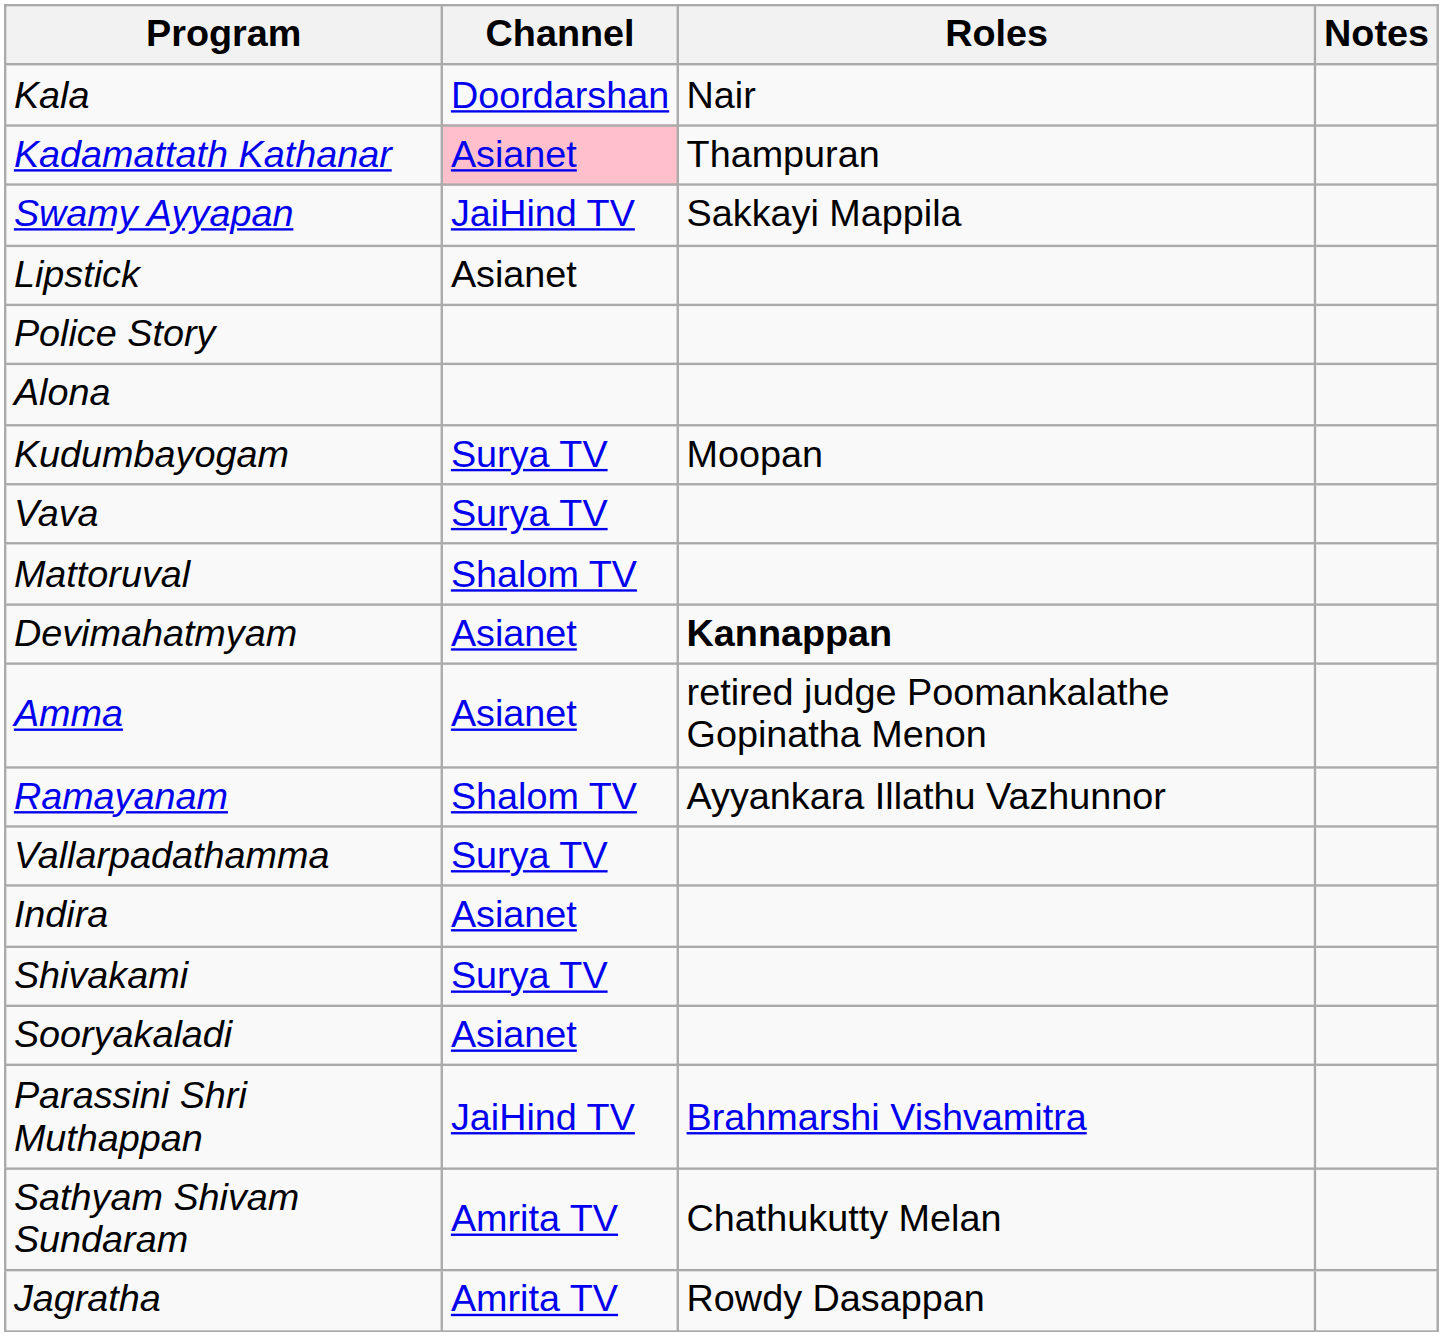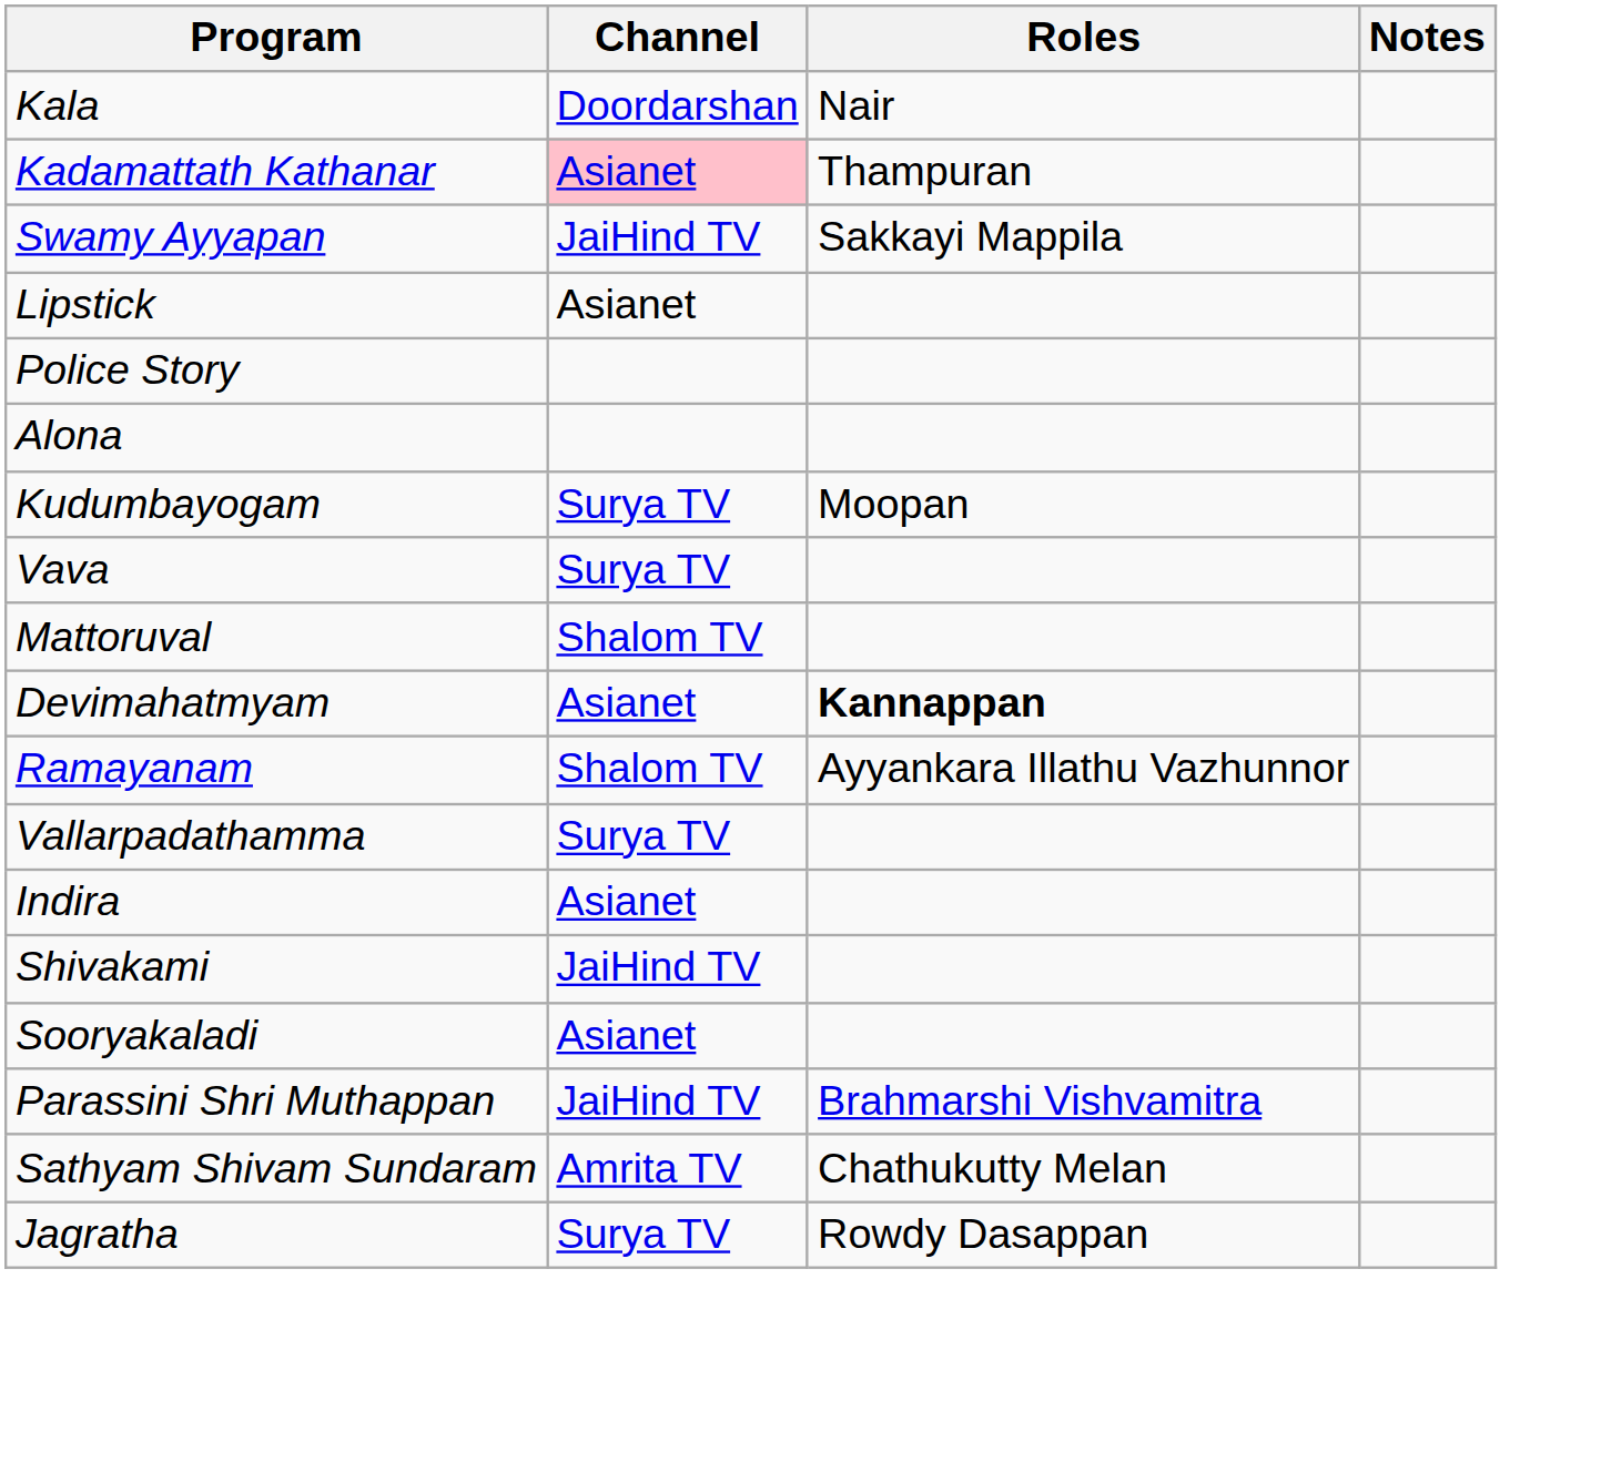 <table class="wikitable sortable">
 <tr>
 <th>Program</th>
 <th>Channel</th>
 <th>Roles</th>
 <th>Notes</th>
 </tr>
 <tr>
 <td><em>Kala</em></td>
 <td><a href='#'>Doordarshan</a></td>
 <td>Nair</td>
 <td></td>
 </tr>
 <tr>
 <td><em><a href='#'>Kadamattath Kathanar</a></em></td>
 <td style="background: pink;"><a href='#'>Asianet</a></td>
 <td>Thampuran</td>
 <td></td>
 </tr>
 <tr>
 <td><em><a href='#'>Swamy Ayyapan</a></em></td>
 <td><a href='#'>JaiHind TV</a></td>
 <td>Sakkayi Mappila</td>
 <td></td>
 </tr>
 <tr>
 <td><em>Lipstick</em></td>
 <td>Asianet</td>
 <td></td>
 <td></td>
 </tr>
 <tr>
 <td><em>Police Story</em></td>
 <td></td>
 <td></td>
 <td></td>
 </tr>
 <tr>
 <td><em>Alona</em></td>
 <td></td>
 <td></td>
 <td></td>
 </tr>
 <tr>
 <td><em>Kudumbayogam</em></td>
 <td><a href='#'>Surya TV</a></td>
 <td>Moopan</td>
 <td></td>
 </tr>
 <tr>
 <td><em>Vava</em></td>
 <td><a href='#'>Surya TV</a></td>
 <td></td>
 <td></td>
 </tr>
 <tr>
 <td><em>Mattoruval</em></td>
 <td><a href='#'>Shalom TV</a></td>
 <td></td>
 <td></td>
 </tr>
 <tr>
 <td><em>Devimahatmyam</em></td>
 <td><a href='#'>Asianet</a></td>
 <td><strong>Kannappan</strong></td>
 <td></td>
 </tr>
 <tr>
-<td><em><a href='#'>Amma</a></em></td>
-<td><a href='#'>Asianet</a></td>
-<td>retired judge Poomankalathe Gopinatha Menon</td>
-<td></td>
-</tr>
-<tr>
 <td><em><a href='#'>Ramayanam</a></em></td>
 <td><a href='#'>Shalom TV</a></td>
 <td>Ayyankara Illathu Vazhunnor</td>
 <td></td>
 </tr>
 <tr>
 <td><em>Vallarpadathamma</em></td>
 <td><a href='#'>Surya TV</a></td>
 <td></td>
 <td></td>
 </tr>
 <tr>
 <td><em>Indira</em></td>
 <td><a href='#'>Asianet</a></td>
 <td></td>
 <td></td>
 </tr>
 <tr>
 <td><em>Shivakami</em></td>
-<td><a href='#'>Surya TV</a></td>
+<td><a href='#'>JaiHind TV</a></td>
 <td></td>
 <td></td>
 </tr>
 <tr>
 <td><em>Sooryakaladi</em></td>
 <td><a href='#'>Asianet</a></td>
 <td></td>
 <td></td>
 </tr>
 <tr>
 <td><em>Parassini Shri Muthappan</em></td>
 <td><a href='#'>JaiHind TV</a></td>
 <td><a href='#'>Brahmarshi Vishvamitra</a></td>
 <td></td>
 </tr>
 <tr>
 <td><em>Sathyam Shivam Sundaram</em></td>
 <td><a href='#'>Amrita TV</a></td>
 <td>Chathukutty Melan</td>
 <td></td>
 </tr>
 <tr>
 <td><em>Jagratha</em></td>
-<td><a href='#'>Amrita TV</a></td>
+<td><a href='#'>Surya TV</a></td>
 <td>Rowdy Dasappan</td>
 <td></td>
 </tr>
 </table>
